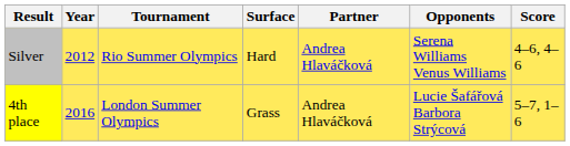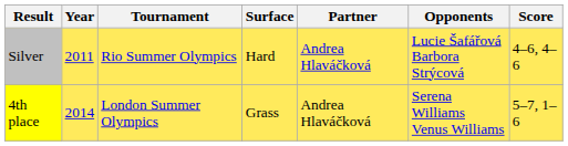 <table class="sortable wikitable">
 <tr>
 <th>Result</th>
 <th>Year</th>
 <th>Tournament</th>
 <th>Surface</th>
 <th>Partner</th>
 <th>Opponents</th>
 <th class="unsortable">Score</th>
 </tr>
 <tr bgcolor=FFEA5C>
 <td bgcolor=silver>Silver</td>
-<td><a href='#'>2012</a></td>
+<td><a href='#'>2011</a></td>
 <td><a href='#'>Rio Summer Olympics</a></td>
 <td>Hard</td>
 <td> <a href='#'>Andrea Hlaváčková</a></td>
-<td> <a href='#'>Serena Williams</a><br> <a href='#'>Venus Williams</a></td>
+<td> <a href='#'>Lucie Šafářová</a><br> <a href='#'>Barbora Strýcová</a></td>
 <td>4–6, 4–6</td>
 </tr>
 <tr bgcolor=FFEA5C>
 <td bgcolor=yellow>4th place</td>
-<td><a href='#'>2016</a></td>
+<td><a href='#'>2014</a></td>
 <td><a href='#'>London Summer Olympics</a></td>
 <td>Grass</td>
 <td> Andrea Hlaváčková</td>
-<td> <a href='#'>Lucie Šafářová</a><br> <a href='#'>Barbora Strýcová</a></td>
+<td> <a href='#'>Serena Williams</a><br> <a href='#'>Venus Williams</a></td>
 <td>5–7, 1–6</td>
 </tr>
 </table>
